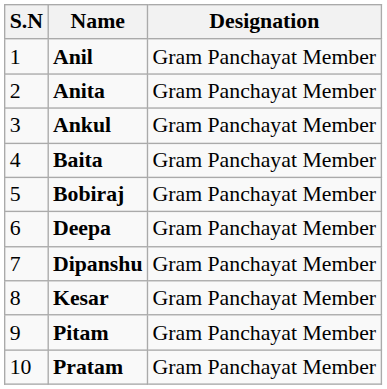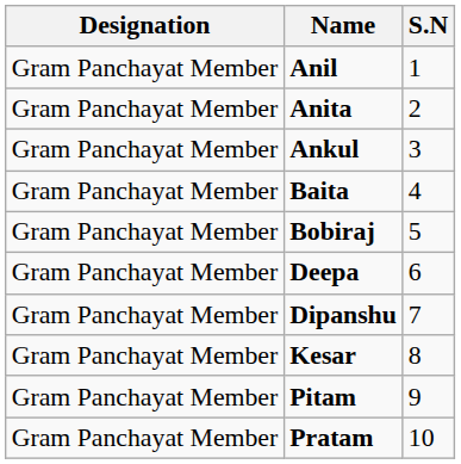 <table class="wikitable">
 <tr>
+<th>Designation</th>
+<th>Name</th>
 <th>S.N</th>
-<th>Name</th>
-<th>Designation</th>
 </tr>
 <tr>
+<td>Gram Panchayat Member</td>
+<td><strong>Anil</strong></td>
 <td>1</td>
-<td><strong>Anil</strong></td>
-<td>Gram Panchayat Member</td>
 </tr>
 <tr>
+<td>Gram Panchayat Member</td>
+<td><strong>Anita</strong></td>
 <td>2</td>
-<td><strong>Anita</strong></td>
-<td>Gram Panchayat Member</td>
 </tr>
 <tr>
+<td>Gram Panchayat Member</td>
+<td><strong>Ankul</strong></td>
 <td>3</td>
-<td><strong>Ankul</strong></td>
-<td>Gram Panchayat Member</td>
 </tr>
 <tr>
+<td>Gram Panchayat Member</td>
+<td><strong>Baita</strong></td>
 <td>4</td>
-<td><strong>Baita</strong></td>
-<td>Gram Panchayat Member</td>
 </tr>
 <tr>
+<td>Gram Panchayat Member</td>
+<td><strong>Bobiraj</strong></td>
 <td>5</td>
-<td><strong>Bobiraj</strong></td>
-<td>Gram Panchayat Member</td>
 </tr>
 <tr>
+<td>Gram Panchayat Member</td>
+<td><strong>Deepa</strong></td>
 <td>6</td>
-<td><strong>Deepa</strong></td>
-<td>Gram Panchayat Member</td>
 </tr>
 <tr>
+<td>Gram Panchayat Member</td>
+<td><strong>Dipanshu</strong></td>
 <td>7</td>
-<td><strong>Dipanshu</strong></td>
-<td>Gram Panchayat Member</td>
 </tr>
 <tr>
+<td>Gram Panchayat Member</td>
+<td><strong>Kesar</strong></td>
 <td>8</td>
-<td><strong>Kesar</strong></td>
-<td>Gram Panchayat Member</td>
 </tr>
 <tr>
+<td>Gram Panchayat Member</td>
+<td><strong>Pitam</strong></td>
 <td>9</td>
-<td><strong>Pitam</strong></td>
-<td>Gram Panchayat Member</td>
 </tr>
 <tr>
+<td>Gram Panchayat Member</td>
+<td><strong>Pratam</strong></td>
 <td>10</td>
-<td><strong>Pratam</strong></td>
-<td>Gram Panchayat Member</td>
 </tr>
 </table>
